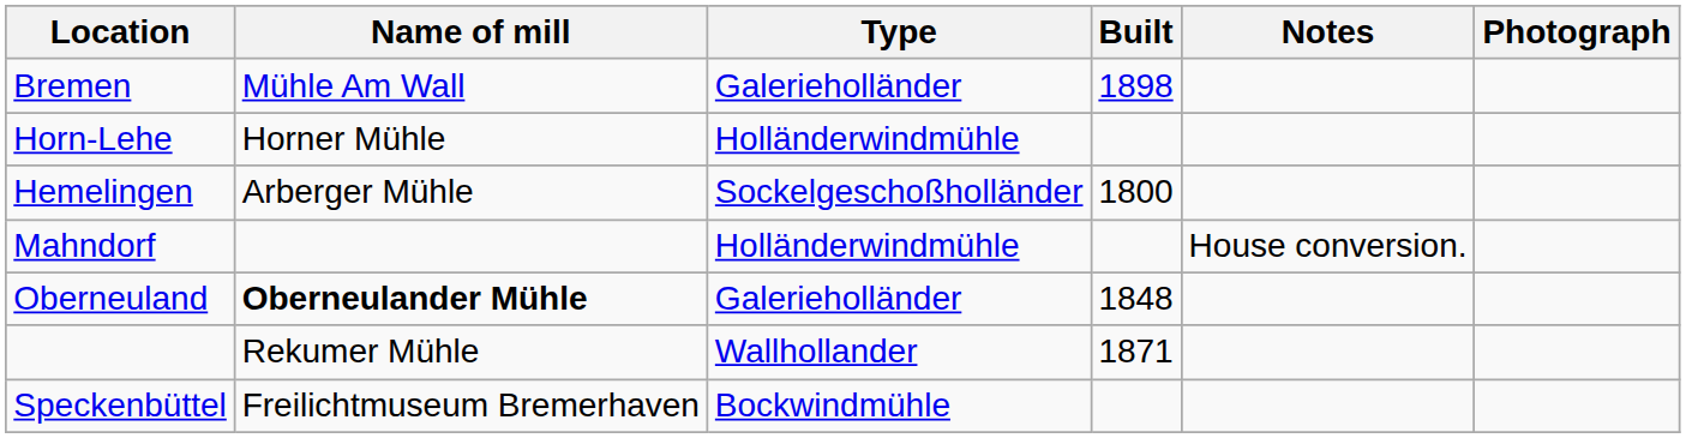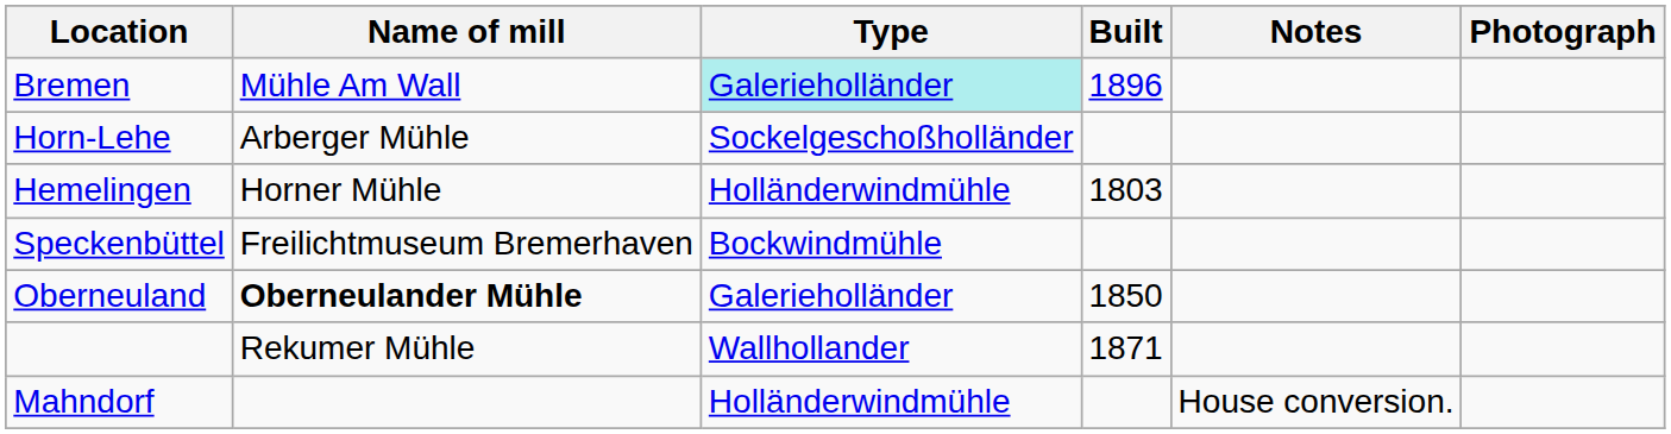 <table class="wikitable sortable">
 <tr>
 <th>Location</th>
 <th>Name of mill</th>
 <th>Type</th>
 <th>Built</th>
 <th class="unsortable">Notes</th>
 <th class="unsortable">Photograph</th>
 </tr>
 <tr>
 <td><a href='#'>Bremen</a></td>
 <td><a href='#'>Mühle Am Wall</a></td>
-<td><a href='#'>Galerieholländer</a></td>
-<td><a href='#'>1898</a></td>
+<td style="background: paleturquoise;"><a href='#'>Galerieholländer</a></td>
+<td><a href='#'>1896</a></td>
 <td></td>
 <td></td>
 </tr>
 <tr>
 <td><a href='#'>Horn-Lehe</a></td>
-<td>Horner Mühle</td>
-<td><a href='#'>Holländerwindmühle</a></td>
+<td>Arberger Mühle</td>
+<td><a href='#'>Sockelgeschoßholländer</a></td>
 <td></td>
 <td></td>
 <td></td>
 </tr>
 <tr>
 <td><a href='#'>Hemelingen</a></td>
-<td>Arberger Mühle</td>
-<td><a href='#'>Sockelgeschoßholländer</a></td>
-<td>1800</td>
+<td>Horner Mühle</td>
+<td><a href='#'>Holländerwindmühle</a></td>
+<td>1803</td>
 <td></td>
 <td></td>
 </tr>
 <tr>
-<td><a href='#'>Mahndorf</a></td>
+<td><a href='#'>Speckenbüttel</a></td>
+<td>Freilichtmuseum Bremerhaven</td>
+<td><a href='#'>Bockwindmühle</a></td>
 <td></td>
-<td><a href='#'>Holländerwindmühle</a></td>
 <td></td>
-<td>House conversion.</td>
 <td></td>
 </tr>
 <tr>
 <td><a href='#'>Oberneuland</a></td>
 <td><strong>Oberneulander Mühle</strong></td>
 <td><a href='#'>Galerieholländer</a></td>
-<td>1848</td>
+<td>1850</td>
 <td></td>
 <td></td>
 </tr>
 <tr>
 <td></td>
 <td>Rekumer Mühle</td>
 <td><a href='#'>Wallhollander</a></td>
 <td>1871</td>
 <td></td>
 <td></td>
 </tr>
 <tr>
-<td><a href='#'>Speckenbüttel</a></td>
-<td>Freilichtmuseum Bremerhaven</td>
-<td><a href='#'>Bockwindmühle</a></td>
+<td><a href='#'>Mahndorf</a></td>
 <td></td>
+<td><a href='#'>Holländerwindmühle</a></td>
 <td></td>
+<td>House conversion.</td>
 <td></td>
 </tr>
 </table>
